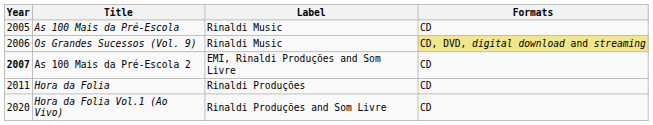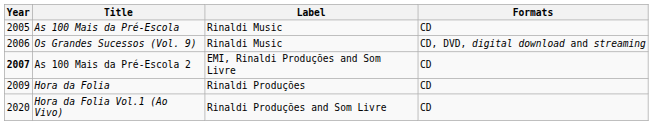 <table class="wikitable plainrowheaders">
 <tr>
 <th>Year</th>
 <th>Title</th>
 <th>Label</th>
 <th>Formats</th>
 </tr>
 <tr>
 <td>2005</td>
 <td><em>As 100 Mais da Pré-Escola</em></td>
 <td>Rinaldi Music</td>
 <td>CD</td>
 </tr>
 <tr>
 <td>2006</td>
 <td><em>Os Grandes Sucessos (Vol. 9)</em></td>
 <td>Rinaldi Music</td>
-<td style="background: khaki;">CD, DVD, <em>digital download</em> and <em>streaming</em></td>
+<td>CD, DVD, <em>digital download</em> and <em>streaming</em></td>
 </tr>
 <tr>
 <td><strong>2007</strong></td>
 <td>As 100 Mais da Pré-Escola 2</td>
 <td>EMI, Rinaldi Produções and Som Livre</td>
 <td>CD</td>
 </tr>
 <tr>
-<td>2011</td>
+<td>2009</td>
 <td><em>Hora da Folia</em></td>
 <td>Rinaldi Produções</td>
 <td>CD</td>
 </tr>
 <tr>
 <td>2020</td>
 <td><em>Hora da Folia Vol.1 (Ao Vivo)</em></td>
 <td>Rinaldi Produções and Som Livre</td>
 <td>CD</td>
 </tr>
 </table>
